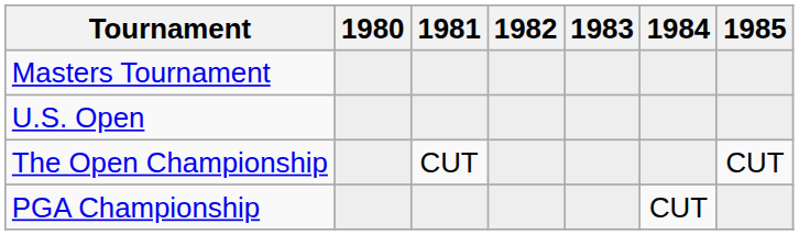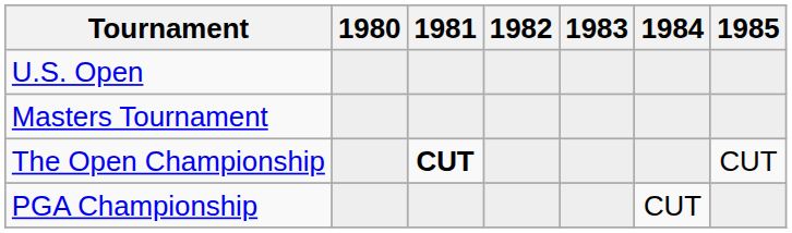 <table class="wikitable" style="font-size:95%;text-align:center;">
 <tr>
 <th>Tournament</th>
 <th>1980</th>
 <th>1981</th>
 <th>1982</th>
 <th>1983</th>
 <th>1984</th>
 <th>1985</th>
 </tr>
 <tr>
-<td align=left><a href='#'>Masters Tournament</a></td>
+<td align=left><a href='#'>U.S. Open</a></td>
 <td style="background:#eeeeee;"></td>
 <td style="background:#eeeeee;"></td>
 <td style="background:#eeeeee;"></td>
 <td style="background:#eeeeee;"></td>
 <td style="background:#eeeeee;"></td>
 <td style="background:#eeeeee;"></td>
 </tr>
 <tr>
-<td align=left><a href='#'>U.S. Open</a></td>
+<td align=left><a href='#'>Masters Tournament</a></td>
 <td style="background:#eeeeee;"></td>
 <td style="background:#eeeeee;"></td>
 <td style="background:#eeeeee;"></td>
 <td style="background:#eeeeee;"></td>
 <td style="background:#eeeeee;"></td>
 <td style="background:#eeeeee;"></td>
 </tr>
 <tr>
 <td align=left><a href='#'>The Open Championship</a></td>
 <td style="background:#eeeeee;"></td>
-<td>CUT</td>
+<td><strong>CUT</strong></td>
 <td style="background:#eeeeee;"></td>
 <td style="background:#eeeeee;"></td>
 <td style="background:#eeeeee;"></td>
 <td>CUT</td>
 </tr>
 <tr>
 <td align=left><a href='#'>PGA Championship</a></td>
 <td style="background:#eeeeee;"></td>
 <td style="background:#eeeeee;"></td>
 <td style="background:#eeeeee;"></td>
 <td style="background:#eeeeee;"></td>
 <td>CUT</td>
 <td style="background:#eeeeee;"></td>
 </tr>
 </table>
